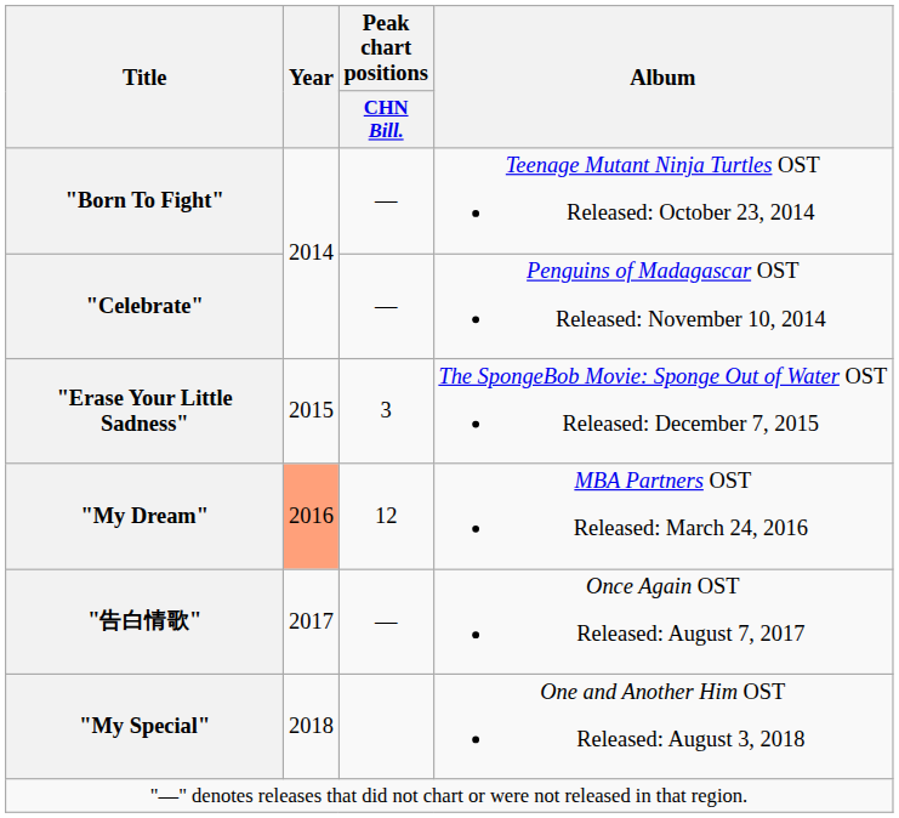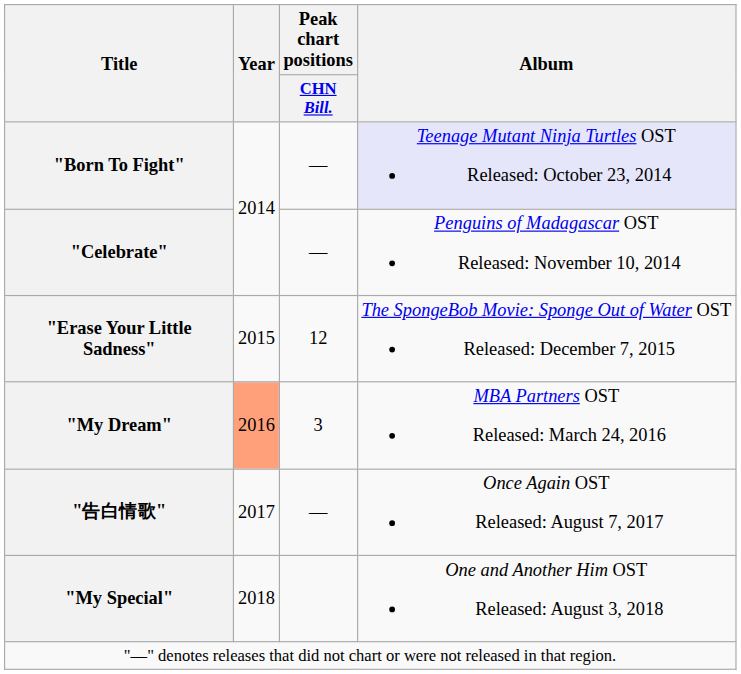 <table class="wikitable plainrowheaders" style="text-align:center;">
 <tr>
 <th scope="col" rowspan="2" style="width:12em;">Title</th>
 <th scope="col" rowspan="2">Year</th>
 <th scope="col" colspan="1">Peak chart positions</th>
 <th scope="col" rowspan="2">Album</th>
 </tr>
 <tr>
 <th scope="col" style="width:3em;font-size:90%;"><a href='#'>CHN<br><em>Bill.</em></a><br></th>
 </tr>
 <tr>
 <th scope="row">"Born To Fight"</th>
 <td rowspan="2">2014</td>
 <td>—</td>
-<td><em><a href='#'>Teenage Mutant Ninja Turtles</a></em> OST<br><ul><li>Released: October 23, 2014</li></ul></td>
+<td style="background: lavender;"><em><a href='#'>Teenage Mutant Ninja Turtles</a></em> OST<br><ul><li>Released: October 23, 2014</li></ul></td>
 </tr>
 <tr>
 <th scope="row">"Celebrate"</th>
 <td>—</td>
 <td><em><a href='#'>Penguins of Madagascar</a></em> OST<br><ul><li>Released: November 10, 2014</li></ul></td>
 </tr>
 <tr>
 <th scope="row">"Erase Your Little Sadness"</th>
 <td>2015</td>
-<td>3</td>
+<td>12</td>
 <td><em><a href='#'>The SpongeBob Movie: Sponge Out of Water</a></em> OST<br><ul><li>Released: December 7, 2015</li></ul></td>
 </tr>
 <tr>
 <th scope="row">"My Dream"</th>
 <td style="background: lightsalmon;">2016</td>
-<td>12</td>
+<td>3</td>
 <td><em><a href='#'>MBA Partners</a></em> OST<br><ul><li>Released: March 24, 2016</li></ul></td>
 </tr>
 <tr>
 <th scope="row">"告白情歌"</th>
 <td>2017</td>
 <td>—</td>
 <td><em>Once Again</em> OST<br><ul><li>Released: August 7, 2017</li></ul></td>
 </tr>
 <tr>
 <th scope="row">"My Special"</th>
 <td>2018</td>
 <td></td>
 <td><em>One and Another Him</em> OST<br><ul><li>Released: August 3, 2018</li></ul></td>
 </tr>
 <tr>
 <td colspan="4" style="font-size:90%">"—" denotes releases that did not chart or were not released in that region.</td>
 </tr>
 </table>
